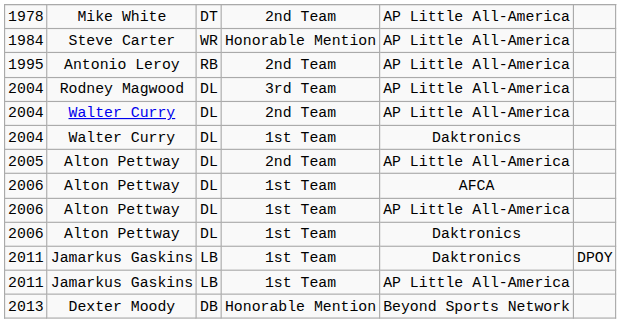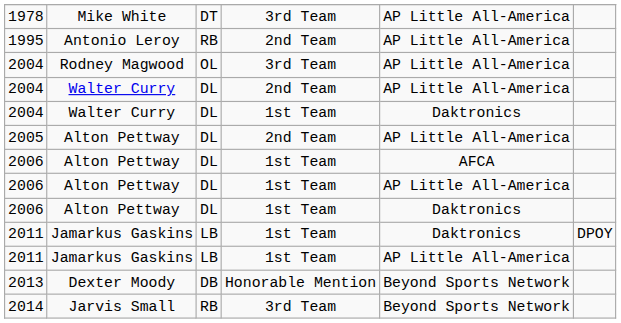 <table class="wikitable">
 <tr>
 </tr>
 <tr align=center>
 <td>1978</td>
 <td>Mike White</td>
 <td>DT</td>
-<td>2nd Team</td>
-<td>AP Little All-America</td>
-<td></td>
-</tr>
-<tr align=center>
-<td>1984</td>
-<td>Steve Carter</td>
-<td>WR</td>
-<td>Honorable Mention</td>
+<td>3rd Team</td>
 <td>AP Little All-America</td>
 <td></td>
 </tr>
 <tr align=center>
 <td>1995</td>
 <td>Antonio Leroy</td>
 <td>RB</td>
 <td>2nd Team</td>
 <td>AP Little All-America</td>
 <td></td>
 </tr>
 <tr align=center>
 <td>2004</td>
 <td>Rodney Magwood</td>
-<td>DL</td>
+<td>OL</td>
 <td>3rd Team</td>
 <td>AP Little All-America</td>
 <td></td>
 </tr>
 <tr align=center>
 <td>2004</td>
 <td><a href='#'>Walter Curry</a></td>
 <td>DL</td>
 <td>2nd Team</td>
 <td>AP Little All-America</td>
 <td></td>
 </tr>
 <tr align=center>
 <td>2004</td>
 <td>Walter Curry</td>
 <td>DL</td>
 <td>1st Team</td>
 <td>Daktronics</td>
 <td></td>
 </tr>
 <tr align=center>
 <td>2005</td>
 <td>Alton Pettway</td>
 <td>DL</td>
 <td>2nd Team</td>
 <td>AP Little All-America</td>
 <td></td>
 </tr>
 <tr align=center>
 <td>2006</td>
 <td>Alton Pettway</td>
 <td>DL</td>
 <td>1st Team</td>
 <td>AFCA</td>
 <td></td>
 </tr>
 <tr align=center>
 <td>2006</td>
 <td>Alton Pettway</td>
 <td>DL</td>
 <td>1st Team</td>
 <td>AP Little All-America</td>
 <td></td>
 </tr>
 <tr align=center>
 <td>2006</td>
 <td>Alton Pettway</td>
 <td>DL</td>
 <td>1st Team</td>
 <td>Daktronics</td>
 <td></td>
 </tr>
 <tr align=center>
 <td>2011</td>
 <td>Jamarkus Gaskins</td>
 <td>LB</td>
 <td>1st Team</td>
 <td>Daktronics</td>
 <td>DPOY</td>
 </tr>
 <tr align=center>
 <td>2011</td>
 <td>Jamarkus Gaskins</td>
 <td>LB</td>
 <td>1st Team</td>
 <td>AP Little All-America</td>
 <td></td>
 </tr>
 <tr align=center>
 <td>2013</td>
 <td>Dexter Moody</td>
 <td>DB</td>
 <td>Honorable Mention</td>
 <td>Beyond Sports Network</td>
 <td></td>
 </tr>
+<tr align=center>
+<td>2014</td>
+<td>Jarvis Small</td>
+<td>RB</td>
+<td>3rd Team</td>
+<td>Beyond Sports Network</td>
+<td></td>
+</tr>
 </table>
